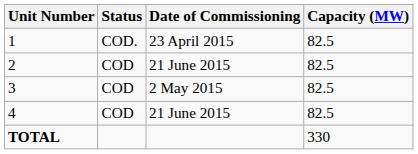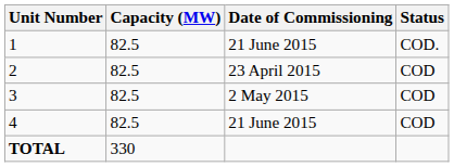 <table class="wikitable">
 <tr>
 <th>Unit Number</th>
+<th>Capacity (<a href='#'>MW</a>)</th>
+<th>Date of Commissioning</th>
 <th>Status</th>
-<th>Date of Commissioning</th>
-<th>Capacity (<a href='#'>MW</a>)</th>
 </tr>
 <tr>
 <td>1</td>
+<td>82.5</td>
+<td>21 June 2015</td>
 <td>COD.</td>
-<td>23 April 2015</td>
-<td>82.5</td>
 </tr>
 <tr>
 <td>2</td>
+<td>82.5</td>
+<td>23 April 2015</td>
 <td>COD</td>
-<td>21 June 2015</td>
-<td>82.5</td>
 </tr>
 <tr>
 <td>3</td>
+<td>82.5</td>
+<td>2 May 2015</td>
 <td>COD</td>
-<td>2 May 2015</td>
-<td>82.5</td>
 </tr>
 <tr>
 <td>4</td>
+<td>82.5</td>
+<td>21 June 2015</td>
 <td>COD</td>
-<td>21 June 2015</td>
-<td>82.5</td>
 </tr>
 <tr>
 <td><strong>TOTAL</strong></td>
+<td>330</td>
 <td></td>
 <td></td>
-<td>330</td>
 </tr>
 </table>
